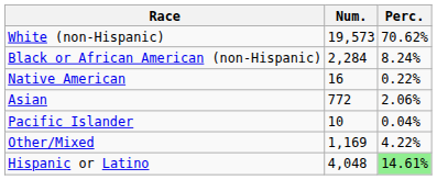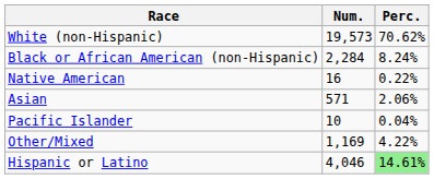 <table class="wikitable">
 <tr>
 <th>Race</th>
 <th>Num.</th>
 <th>Perc.</th>
 </tr>
 <tr>
 <td><a href='#'>White</a> (non-Hispanic)</td>
 <td>19,573</td>
 <td>70.62%</td>
 </tr>
 <tr>
 <td><a href='#'>Black or African American</a> (non-Hispanic)</td>
 <td>2,284</td>
 <td>8.24%</td>
 </tr>
 <tr>
 <td><a href='#'>Native American</a></td>
 <td>16</td>
 <td>0.22%</td>
 </tr>
 <tr>
 <td><a href='#'>Asian</a></td>
-<td>772</td>
+<td>571</td>
 <td>2.06%</td>
 </tr>
 <tr>
 <td><a href='#'>Pacific Islander</a></td>
 <td>10</td>
 <td>0.04%</td>
 </tr>
 <tr>
 <td><a href='#'>Other/Mixed</a></td>
 <td>1,169</td>
 <td>4.22%</td>
 </tr>
 <tr>
 <td><a href='#'>Hispanic</a> or <a href='#'>Latino</a></td>
-<td>4,048</td>
+<td>4,046</td>
 <td style="background: lightgreen;">14.61%</td>
 </tr>
 </table>
